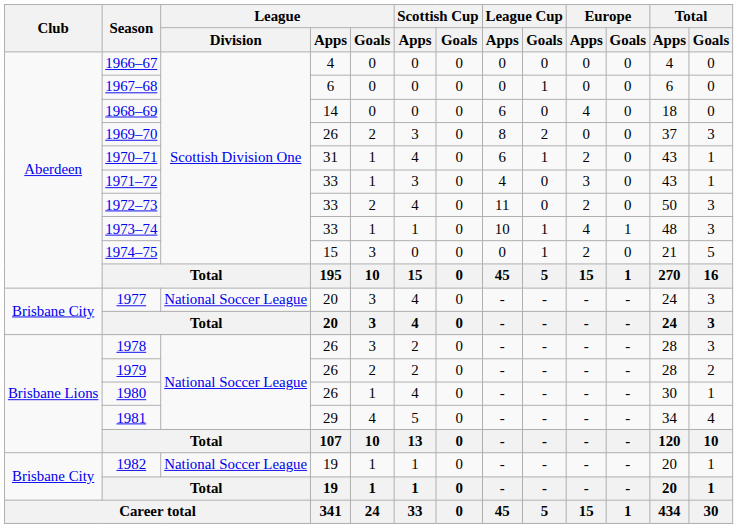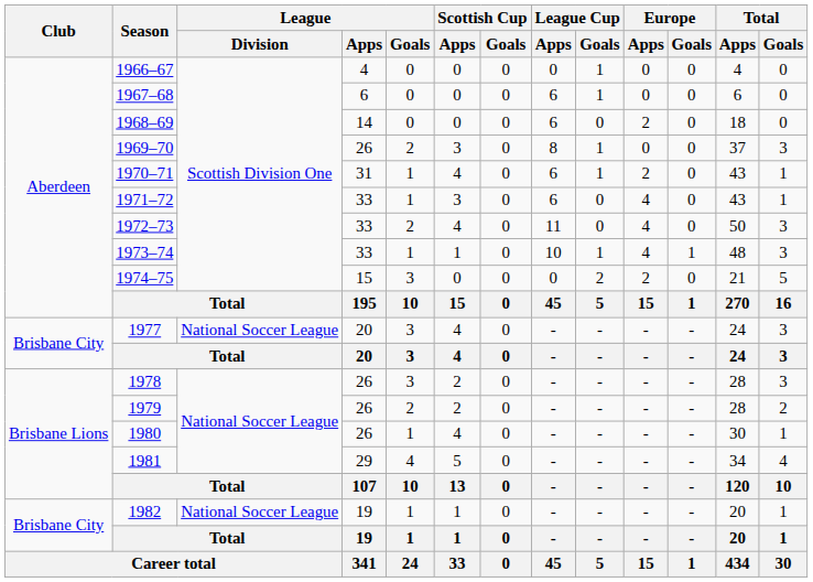 <table class="wikitable" style="text-align:center">
 <tr>
 <th rowspan="2">Club</th>
 <th rowspan="2">Season</th>
 <th colspan="3">League</th>
 <th colspan="2">Scottish Cup</th>
 <th colspan="2">League Cup</th>
 <th colspan="2">Europe</th>
 <th colspan="2">Total</th>
 </tr>
 <tr>
 <th>Division</th>
 <th>Apps</th>
 <th>Goals</th>
 <th>Apps</th>
 <th>Goals</th>
 <th>Apps</th>
 <th>Goals</th>
 <th>Apps</th>
 <th>Goals</th>
 <th>Apps</th>
 <th>Goals</th>
 </tr>
 <tr>
 <td rowspan="10"><a href='#'>Aberdeen</a></td>
 <td><a href='#'>1966–67</a></td>
 <td rowspan="9"><a href='#'>Scottish Division One</a></td>
 <td>4</td>
 <td>0</td>
 <td>0</td>
 <td>0</td>
 <td>0</td>
-<td>0</td>
+<td>1</td>
 <td>0</td>
 <td>0</td>
 <td>4</td>
 <td>0</td>
 </tr>
 <tr>
 <td><a href='#'>1967–68</a></td>
 <td>6</td>
 <td>0</td>
 <td>0</td>
 <td>0</td>
-<td>0</td>
+<td>6</td>
 <td>1</td>
 <td>0</td>
 <td>0</td>
 <td>6</td>
 <td>0</td>
 </tr>
 <tr>
 <td><a href='#'>1968–69</a></td>
 <td>14</td>
 <td>0</td>
 <td>0</td>
 <td>0</td>
 <td>6</td>
 <td>0</td>
-<td>4</td>
+<td>2</td>
 <td>0</td>
 <td>18</td>
 <td>0</td>
 </tr>
 <tr>
 <td><a href='#'>1969–70</a></td>
 <td>26</td>
 <td>2</td>
 <td>3</td>
 <td>0</td>
 <td>8</td>
-<td>2</td>
+<td>1</td>
 <td>0</td>
 <td>0</td>
 <td>37</td>
 <td>3</td>
 </tr>
 <tr>
 <td><a href='#'>1970–71</a></td>
 <td>31</td>
 <td>1</td>
 <td>4</td>
 <td>0</td>
 <td>6</td>
 <td>1</td>
 <td>2</td>
 <td>0</td>
 <td>43</td>
 <td>1</td>
 </tr>
 <tr>
 <td><a href='#'>1971–72</a></td>
 <td>33</td>
 <td>1</td>
 <td>3</td>
 <td>0</td>
+<td>6</td>
+<td>0</td>
 <td>4</td>
-<td>0</td>
-<td>3</td>
 <td>0</td>
 <td>43</td>
 <td>1</td>
 </tr>
 <tr>
 <td><a href='#'>1972–73</a></td>
 <td>33</td>
 <td>2</td>
 <td>4</td>
 <td>0</td>
 <td>11</td>
 <td>0</td>
-<td>2</td>
+<td>4</td>
 <td>0</td>
 <td>50</td>
 <td>3</td>
 </tr>
 <tr>
 <td><a href='#'>1973–74</a></td>
 <td>33</td>
 <td>1</td>
 <td>1</td>
 <td>0</td>
 <td>10</td>
 <td>1</td>
 <td>4</td>
 <td>1</td>
 <td>48</td>
 <td>3</td>
 </tr>
 <tr>
 <td><a href='#'>1974–75</a></td>
 <td>15</td>
 <td>3</td>
 <td>0</td>
 <td>0</td>
 <td>0</td>
-<td>1</td>
+<td>2</td>
 <td>2</td>
 <td>0</td>
 <td>21</td>
 <td>5</td>
 </tr>
 <tr>
 <th colspan="2">Total</th>
 <th>195</th>
 <th>10</th>
 <th>15</th>
 <th>0</th>
 <th>45</th>
 <th>5</th>
 <th>15</th>
 <th>1</th>
 <th>270</th>
 <th>16</th>
 </tr>
 <tr>
 <td rowspan="2"><a href='#'>Brisbane City</a></td>
 <td><a href='#'>1977</a></td>
 <td><a href='#'>National Soccer League</a></td>
 <td>20</td>
 <td>3</td>
 <td>4</td>
 <td>0</td>
 <td>-</td>
 <td>-</td>
 <td>-</td>
 <td>-</td>
 <td>24</td>
 <td>3</td>
 </tr>
 <tr>
 <th colspan="2">Total</th>
 <th>20</th>
 <th>3</th>
 <th>4</th>
 <th>0</th>
 <th>-</th>
 <th>-</th>
 <th>-</th>
 <th>-</th>
 <th>24</th>
 <th>3</th>
 </tr>
 <tr>
 <td rowspan="5"><a href='#'>Brisbane Lions</a></td>
 <td><a href='#'>1978</a></td>
 <td rowspan="4"><a href='#'>National Soccer League</a></td>
 <td>26</td>
 <td>3</td>
 <td>2</td>
 <td>0</td>
 <td>-</td>
 <td>-</td>
 <td>-</td>
 <td>-</td>
 <td>28</td>
 <td>3</td>
 </tr>
 <tr>
 <td><a href='#'>1979</a></td>
 <td>26</td>
 <td>2</td>
 <td>2</td>
 <td>0</td>
 <td>-</td>
 <td>-</td>
 <td>-</td>
 <td>-</td>
 <td>28</td>
 <td>2</td>
 </tr>
 <tr>
 <td><a href='#'>1980</a></td>
 <td>26</td>
 <td>1</td>
 <td>4</td>
 <td>0</td>
 <td>-</td>
 <td>-</td>
 <td>-</td>
 <td>-</td>
 <td>30</td>
 <td>1</td>
 </tr>
 <tr>
 <td><a href='#'>1981</a></td>
 <td>29</td>
 <td>4</td>
 <td>5</td>
 <td>0</td>
 <td>-</td>
 <td>-</td>
 <td>-</td>
 <td>-</td>
 <td>34</td>
 <td>4</td>
 </tr>
 <tr>
 <th colspan="2">Total</th>
 <th>107</th>
 <th>10</th>
 <th>13</th>
 <th>0</th>
 <th>-</th>
 <th>-</th>
 <th>-</th>
 <th>-</th>
 <th>120</th>
 <th>10</th>
 </tr>
 <tr>
 <td rowspan="2"><a href='#'>Brisbane City</a></td>
 <td><a href='#'>1982</a></td>
 <td><a href='#'>National Soccer League</a></td>
 <td>19</td>
 <td>1</td>
 <td>1</td>
 <td>0</td>
 <td>-</td>
 <td>-</td>
 <td>-</td>
 <td>-</td>
 <td>20</td>
 <td>1</td>
 </tr>
 <tr>
 <th colspan="2">Total</th>
 <th>19</th>
 <th>1</th>
 <th>1</th>
 <th>0</th>
 <th>-</th>
 <th>-</th>
 <th>-</th>
 <th>-</th>
 <th>20</th>
 <th>1</th>
 </tr>
 <tr>
 <th colspan="3">Career total</th>
 <th>341</th>
 <th>24</th>
 <th>33</th>
 <th>0</th>
 <th>45</th>
 <th>5</th>
 <th>15</th>
 <th>1</th>
 <th>434</th>
 <th>30</th>
 </tr>
 </table>
